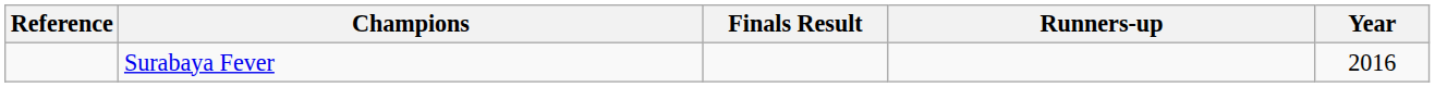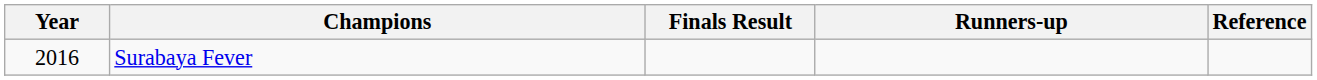 <table class="wikitable sortable" style="width:75%;">
 <tr>
-<th class="unsortable" style="width:3%;">Reference</th>
+<th width="8%">Year</th>
 <th>Champions</th>
 <th class="unsortable" style="width:13%;">Finals Result</th>
 <th width="30%">Runners-up</th>
-<th width="8%">Year</th>
+<th class="unsortable" style="width:3%;">Reference</th>
 </tr>
 <tr>
-<td align="center"></td>
+<td align="center">2016</td>
 <td><a href='#'>Surabaya Fever</a></td>
 <td align="center"></td>
 <td></td>
-<td align="center">2016</td>
+<td align="center"></td>
 </tr>
 </table>
